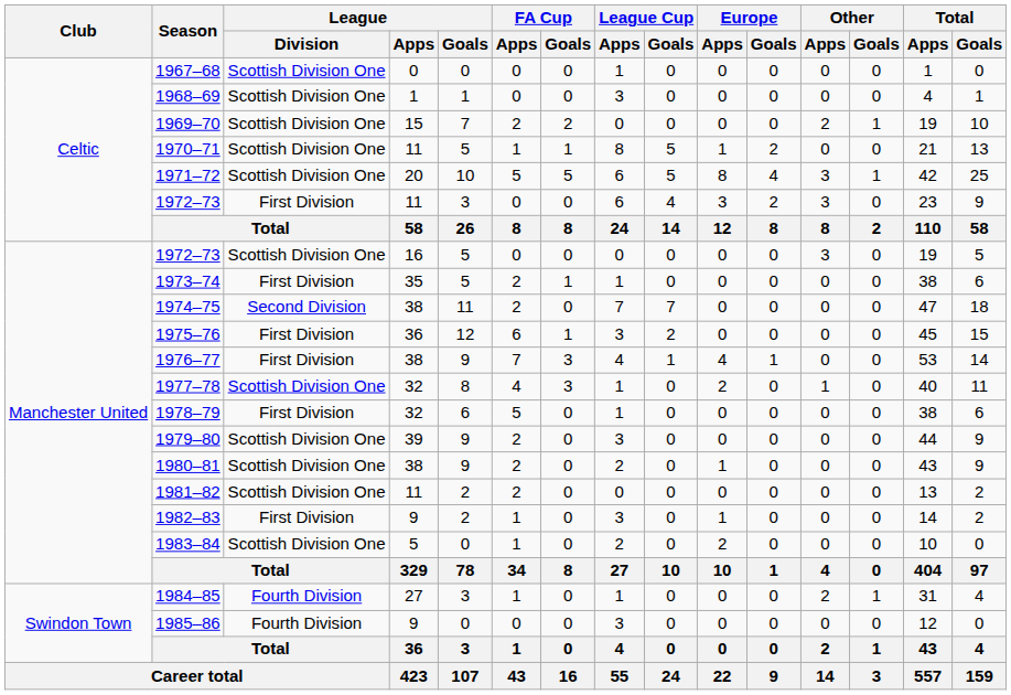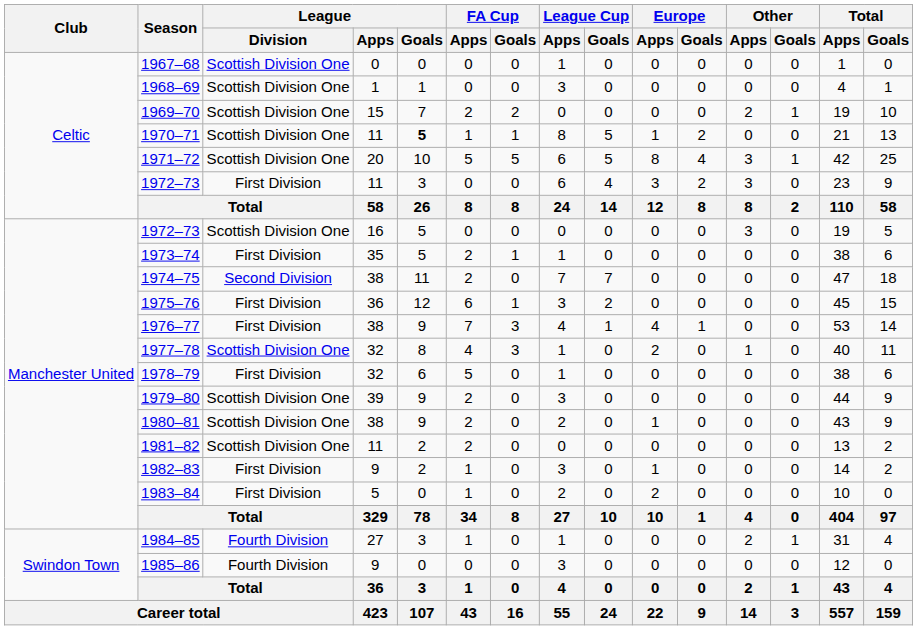 <table class="wikitable" style="text-align: center;">
 <tr>
 <th rowspan="2">Club</th>
 <th rowspan="2">Season</th>
 <th colspan="3">League</th>
 <th colspan="2"><a href='#'>FA Cup</a></th>
 <th colspan="2"><a href='#'>League Cup</a></th>
 <th colspan="2"><a href='#'>Europe</a></th>
 <th colspan="2">Other</th>
 <th colspan="2">Total</th>
 </tr>
 <tr>
 <th>Division</th>
 <th>Apps</th>
 <th>Goals</th>
 <th>Apps</th>
 <th>Goals</th>
 <th>Apps</th>
 <th>Goals</th>
 <th>Apps</th>
 <th>Goals</th>
 <th>Apps</th>
 <th>Goals</th>
 <th>Apps</th>
 <th>Goals</th>
 </tr>
 <tr>
 <td rowspan="7"><a href='#'>Celtic</a></td>
 <td><a href='#'>1967–68</a></td>
 <td><a href='#'>Scottish Division One</a></td>
 <td>0</td>
 <td>0</td>
 <td>0</td>
 <td>0</td>
 <td>1</td>
 <td>0</td>
 <td>0</td>
 <td>0</td>
 <td>0</td>
 <td>0</td>
 <td>1</td>
 <td>0</td>
 </tr>
 <tr>
 <td><a href='#'>1968–69</a></td>
 <td>Scottish Division One</td>
 <td>1</td>
 <td>1</td>
 <td>0</td>
 <td>0</td>
 <td>3</td>
 <td>0</td>
 <td>0</td>
 <td>0</td>
 <td>0</td>
 <td>0</td>
 <td>4</td>
 <td>1</td>
 </tr>
 <tr>
 <td><a href='#'>1969–70</a></td>
 <td>Scottish Division One</td>
 <td>15</td>
 <td>7</td>
 <td>2</td>
 <td>2</td>
 <td>0</td>
 <td>0</td>
 <td>0</td>
 <td>0</td>
 <td>2</td>
 <td>1</td>
 <td>19</td>
 <td>10</td>
 </tr>
 <tr>
 <td><a href='#'>1970–71</a></td>
 <td>Scottish Division One</td>
 <td>11</td>
-<td>5</td>
+<td><strong>5</strong></td>
 <td>1</td>
 <td>1</td>
 <td>8</td>
 <td>5</td>
 <td>1</td>
 <td>2</td>
 <td>0</td>
 <td>0</td>
 <td>21</td>
 <td>13</td>
 </tr>
 <tr>
 <td><a href='#'>1971–72</a></td>
 <td>Scottish Division One</td>
 <td>20</td>
 <td>10</td>
 <td>5</td>
 <td>5</td>
 <td>6</td>
 <td>5</td>
 <td>8</td>
 <td>4</td>
 <td>3</td>
 <td>1</td>
 <td>42</td>
 <td>25</td>
 </tr>
 <tr>
 <td><a href='#'>1972–73</a></td>
 <td>First Division</td>
 <td>11</td>
 <td>3</td>
 <td>0</td>
 <td>0</td>
 <td>6</td>
 <td>4</td>
 <td>3</td>
 <td>2</td>
 <td>3</td>
 <td>0</td>
 <td>23</td>
 <td>9</td>
 </tr>
 <tr>
 <th colspan="2">Total</th>
 <th>58</th>
 <th>26</th>
 <th>8</th>
 <th>8</th>
 <th>24</th>
 <th>14</th>
 <th>12</th>
 <th>8</th>
 <th>8</th>
 <th>2</th>
 <th>110</th>
 <th>58</th>
 </tr>
 <tr>
 <td rowspan="13"><a href='#'>Manchester United</a></td>
 <td><a href='#'>1972–73</a></td>
 <td>Scottish Division One</td>
 <td>16</td>
 <td>5</td>
 <td>0</td>
 <td>0</td>
 <td>0</td>
 <td>0</td>
 <td>0</td>
 <td>0</td>
 <td>3</td>
 <td>0</td>
 <td>19</td>
 <td>5</td>
 </tr>
 <tr>
 <td><a href='#'>1973–74</a></td>
 <td>First Division</td>
 <td>35</td>
 <td>5</td>
 <td>2</td>
 <td>1</td>
 <td>1</td>
 <td>0</td>
 <td>0</td>
 <td>0</td>
 <td>0</td>
 <td>0</td>
 <td>38</td>
 <td>6</td>
 </tr>
 <tr>
 <td><a href='#'>1974–75</a></td>
 <td><a href='#'>Second Division</a></td>
 <td>38</td>
 <td>11</td>
 <td>2</td>
 <td>0</td>
 <td>7</td>
 <td>7</td>
 <td>0</td>
 <td>0</td>
 <td>0</td>
 <td>0</td>
 <td>47</td>
 <td>18</td>
 </tr>
 <tr>
 <td><a href='#'>1975–76</a></td>
 <td>First Division</td>
 <td>36</td>
 <td>12</td>
 <td>6</td>
 <td>1</td>
 <td>3</td>
 <td>2</td>
 <td>0</td>
 <td>0</td>
 <td>0</td>
 <td>0</td>
 <td>45</td>
 <td>15</td>
 </tr>
 <tr>
 <td><a href='#'>1976–77</a></td>
 <td>First Division</td>
 <td>38</td>
 <td>9</td>
 <td>7</td>
 <td>3</td>
 <td>4</td>
 <td>1</td>
 <td>4</td>
 <td>1</td>
 <td>0</td>
 <td>0</td>
 <td>53</td>
 <td>14</td>
 </tr>
 <tr>
 <td><a href='#'>1977–78</a></td>
 <td><a href='#'>Scottish Division One</a></td>
 <td>32</td>
 <td>8</td>
 <td>4</td>
 <td>3</td>
 <td>1</td>
 <td>0</td>
 <td>2</td>
 <td>0</td>
 <td>1</td>
 <td>0</td>
 <td>40</td>
 <td>11</td>
 </tr>
 <tr>
 <td><a href='#'>1978–79</a></td>
 <td>First Division</td>
 <td>32</td>
 <td>6</td>
 <td>5</td>
 <td>0</td>
 <td>1</td>
 <td>0</td>
 <td>0</td>
 <td>0</td>
 <td>0</td>
 <td>0</td>
 <td>38</td>
 <td>6</td>
 </tr>
 <tr>
 <td><a href='#'>1979–80</a></td>
 <td>Scottish Division One</td>
 <td>39</td>
 <td>9</td>
 <td>2</td>
 <td>0</td>
 <td>3</td>
 <td>0</td>
 <td>0</td>
 <td>0</td>
 <td>0</td>
 <td>0</td>
 <td>44</td>
 <td>9</td>
 </tr>
 <tr>
 <td><a href='#'>1980–81</a></td>
 <td>Scottish Division One</td>
 <td>38</td>
 <td>9</td>
 <td>2</td>
 <td>0</td>
 <td>2</td>
 <td>0</td>
 <td>1</td>
 <td>0</td>
 <td>0</td>
 <td>0</td>
 <td>43</td>
 <td>9</td>
 </tr>
 <tr>
 <td><a href='#'>1981–82</a></td>
 <td>Scottish Division One</td>
 <td>11</td>
 <td>2</td>
 <td>2</td>
 <td>0</td>
 <td>0</td>
 <td>0</td>
 <td>0</td>
 <td>0</td>
 <td>0</td>
 <td>0</td>
 <td>13</td>
 <td>2</td>
 </tr>
 <tr>
 <td><a href='#'>1982–83</a></td>
 <td>First Division</td>
 <td>9</td>
 <td>2</td>
 <td>1</td>
 <td>0</td>
 <td>3</td>
 <td>0</td>
 <td>1</td>
 <td>0</td>
 <td>0</td>
 <td>0</td>
 <td>14</td>
 <td>2</td>
 </tr>
 <tr>
 <td><a href='#'>1983–84</a></td>
-<td>Scottish Division One</td>
+<td>First Division</td>
 <td>5</td>
 <td>0</td>
 <td>1</td>
 <td>0</td>
 <td>2</td>
 <td>0</td>
 <td>2</td>
 <td>0</td>
 <td>0</td>
 <td>0</td>
 <td>10</td>
 <td>0</td>
 </tr>
 <tr>
 <th colspan="2">Total</th>
 <th>329</th>
 <th>78</th>
 <th>34</th>
 <th>8</th>
 <th>27</th>
 <th>10</th>
 <th>10</th>
 <th>1</th>
 <th>4</th>
 <th>0</th>
 <th>404</th>
 <th>97</th>
 </tr>
 <tr>
 <td rowspan="3"><a href='#'>Swindon Town</a></td>
 <td><a href='#'>1984–85</a></td>
 <td><a href='#'>Fourth Division</a></td>
 <td>27</td>
 <td>3</td>
 <td>1</td>
 <td>0</td>
 <td>1</td>
 <td>0</td>
 <td>0</td>
 <td>0</td>
 <td>2</td>
 <td>1</td>
 <td>31</td>
 <td>4</td>
 </tr>
 <tr>
 <td><a href='#'>1985–86</a></td>
 <td>Fourth Division</td>
 <td>9</td>
 <td>0</td>
 <td>0</td>
 <td>0</td>
 <td>3</td>
 <td>0</td>
 <td>0</td>
 <td>0</td>
 <td>0</td>
 <td>0</td>
 <td>12</td>
 <td>0</td>
 </tr>
 <tr>
 <th colspan="2">Total</th>
 <th>36</th>
 <th>3</th>
 <th>1</th>
 <th>0</th>
 <th>4</th>
 <th>0</th>
 <th>0</th>
 <th>0</th>
 <th>2</th>
 <th>1</th>
 <th>43</th>
 <th>4</th>
 </tr>
 <tr>
 <th colspan="3">Career total</th>
 <th>423</th>
 <th>107</th>
 <th>43</th>
 <th>16</th>
 <th>55</th>
 <th>24</th>
 <th>22</th>
 <th>9</th>
 <th>14</th>
 <th>3</th>
 <th>557</th>
 <th>159</th>
 </tr>
 </table>
